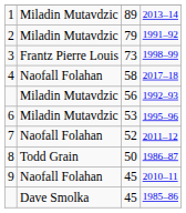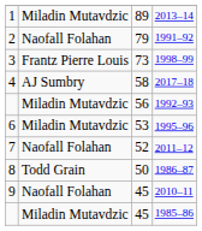 <table class="wikitable">
 <tr>
 </tr>
 <tr>
 <td>1</td>
 <td>Miladin Mutavdzic</td>
 <td>89</td>
 <td style="font-size:80%;"><a href='#'>2013–14</a></td>
 </tr>
 <tr>
 <td>2</td>
-<td>Miladin Mutavdzic</td>
+<td>Naofall Folahan</td>
 <td>79</td>
 <td style="font-size:80%;"><a href='#'>1991–92</a></td>
 </tr>
 <tr>
 <td>3</td>
 <td>Frantz Pierre Louis</td>
 <td>73</td>
 <td style="font-size:80%;"><a href='#'>1998–99</a></td>
 </tr>
 <tr>
 <td>4</td>
-<td>Naofall Folahan</td>
+<td>AJ Sumbry</td>
 <td>58</td>
 <td style="font-size:80%;"><a href='#'>2017–18</a></td>
 </tr>
 <tr>
 <td></td>
 <td>Miladin Mutavdzic</td>
 <td>56</td>
 <td style="font-size:80%;"><a href='#'>1992–93</a></td>
 </tr>
 <tr>
 <td>6</td>
 <td>Miladin Mutavdzic</td>
 <td>53</td>
 <td style="font-size:80%;"><a href='#'>1995–96</a></td>
 </tr>
 <tr>
 <td>7</td>
 <td>Naofall Folahan</td>
 <td>52</td>
 <td style="font-size:80%;"><a href='#'>2011–12</a></td>
 </tr>
 <tr>
 <td>8</td>
 <td>Todd Grain</td>
 <td>50</td>
 <td style="font-size:80%;"><a href='#'>1986–87</a></td>
 </tr>
 <tr>
 <td>9</td>
 <td>Naofall Folahan</td>
 <td>45</td>
 <td style="font-size:80%;"><a href='#'>2010–11</a></td>
 </tr>
 <tr>
 <td></td>
-<td>Dave Smolka</td>
+<td>Miladin Mutavdzic</td>
 <td>45</td>
 <td style="font-size:80%;"><a href='#'>1985–86</a></td>
 </tr>
 </table>
